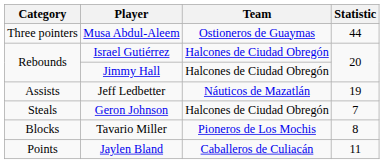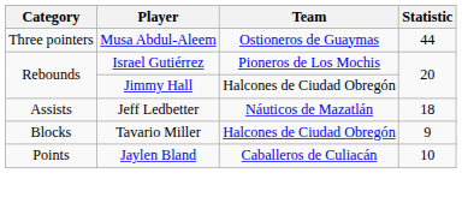 <table class="wikitable" style="text-align:center;">
 <tr>
 <th>Category</th>
 <th>Player</th>
 <th>Team</th>
 <th>Statistic</th>
 </tr>
 <tr>
 <td>Three pointers</td>
 <td><a href='#'>Musa Abdul-Aleem</a></td>
 <td><a href='#'>Ostioneros de Guaymas</a></td>
 <td>44</td>
 </tr>
 <tr>
 <td rowspan=2>Rebounds</td>
 <td><a href='#'>Israel Gutiérrez</a></td>
-<td><a href='#'>Halcones de Ciudad Obregón</a></td>
+<td><a href='#'>Pioneros de Los Mochis</a></td>
 <td rowspan="2">20</td>
 </tr>
 <tr>
 <td><a href='#'>Jimmy Hall</a></td>
 <td>Halcones de Ciudad Obregón</td>
 </tr>
 <tr>
 <td>Assists</td>
 <td>Jeff Ledbetter</td>
 <td><a href='#'>Náuticos de Mazatlán</a></td>
-<td>19</td>
-</tr>
-<tr>
-<td>Steals</td>
-<td><a href='#'>Geron Johnson</a></td>
-<td>Halcones de Ciudad Obregón</td>
-<td>7</td>
+<td>18</td>
 </tr>
 <tr>
 <td>Blocks</td>
 <td>Tavario Miller</td>
-<td><a href='#'>Pioneros de Los Mochis</a></td>
-<td>8</td>
+<td><a href='#'>Halcones de Ciudad Obregón</a></td>
+<td>9</td>
 </tr>
 <tr>
 <td>Points</td>
 <td><a href='#'>Jaylen Bland</a></td>
 <td><a href='#'>Caballeros de Culiacán</a></td>
-<td>11</td>
+<td>10</td>
 </tr>
 </table>
